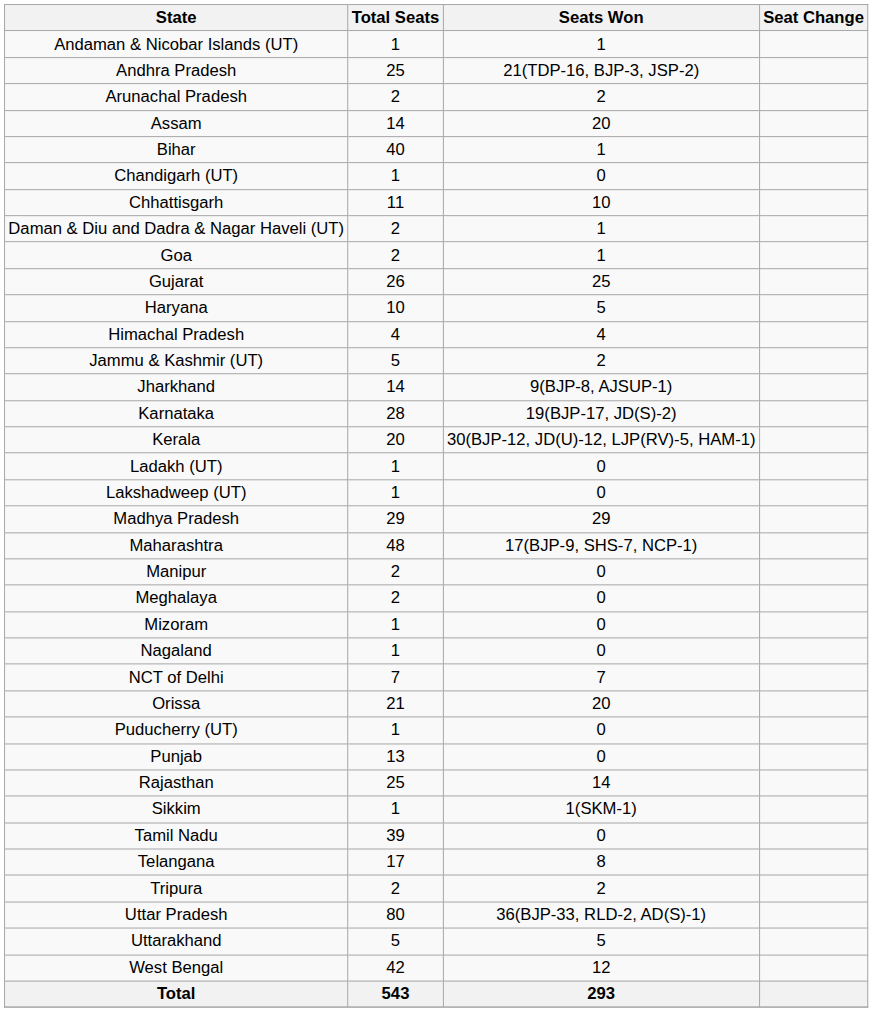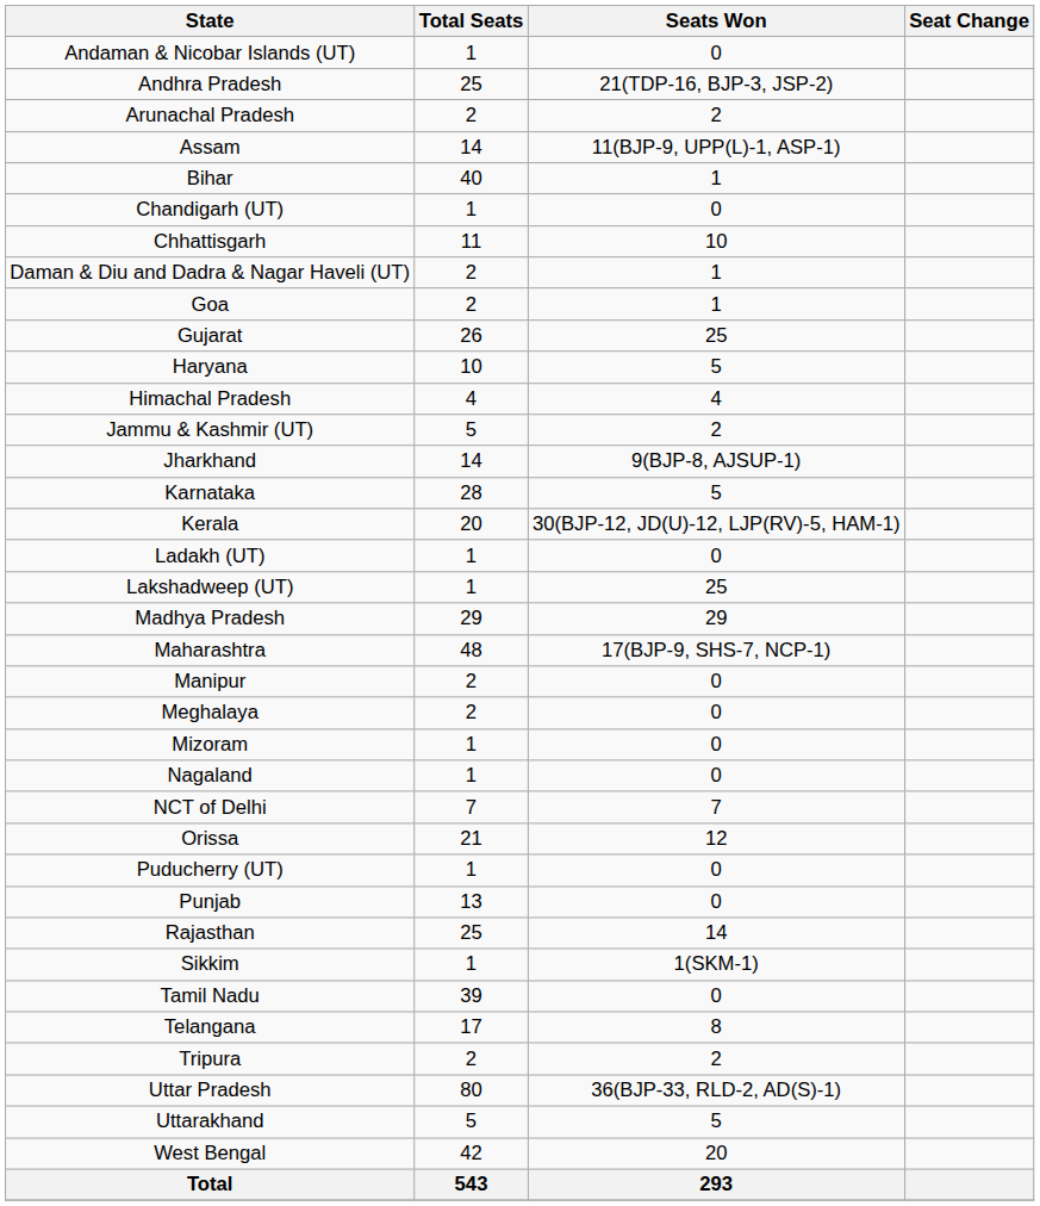 <table class="wikitable sortable" style="text-align:center">
 <tr>
 <th>State</th>
 <th>Total Seats</th>
 <th>Seats Won</th>
 <th>Seat Change</th>
 </tr>
 <tr>
 <td>Andaman & Nicobar Islands (UT)</td>
 <td>1</td>
-<td>1</td>
+<td>0</td>
 <td></td>
 </tr>
 <tr>
 <td>Andhra Pradesh</td>
 <td>25</td>
 <td>21(TDP-16, BJP-3, JSP-2)</td>
 <td></td>
 </tr>
 <tr>
 <td>Arunachal Pradesh</td>
 <td>2</td>
 <td>2</td>
 <td></td>
 </tr>
 <tr>
 <td>Assam</td>
 <td>14</td>
-<td>20</td>
+<td>11(BJP-9, UPP(L)-1, ASP-1)</td>
 <td></td>
 </tr>
 <tr>
 <td>Bihar</td>
 <td>40</td>
 <td>1</td>
 <td></td>
 </tr>
 <tr>
 <td>Chandigarh (UT)</td>
 <td>1</td>
 <td>0</td>
 <td></td>
 </tr>
 <tr>
 <td>Chhattisgarh</td>
 <td>11</td>
 <td>10</td>
 <td></td>
 </tr>
 <tr>
 <td>Daman & Diu and Dadra & Nagar Haveli (UT)</td>
 <td>2</td>
 <td>1</td>
 <td></td>
 </tr>
 <tr>
 <td>Goa</td>
 <td>2</td>
 <td>1</td>
 <td></td>
 </tr>
 <tr>
 <td>Gujarat</td>
 <td>26</td>
 <td>25</td>
 <td></td>
 </tr>
 <tr>
 <td>Haryana</td>
 <td>10</td>
 <td>5</td>
 <td></td>
 </tr>
 <tr>
 <td>Himachal Pradesh</td>
 <td>4</td>
 <td>4</td>
 <td></td>
 </tr>
 <tr>
 <td>Jammu & Kashmir (UT)</td>
 <td>5</td>
 <td>2</td>
 <td></td>
 </tr>
 <tr>
 <td>Jharkhand</td>
 <td>14</td>
 <td>9(BJP-8, AJSUP-1)</td>
 <td></td>
 </tr>
 <tr>
 <td>Karnataka</td>
 <td>28</td>
-<td>19(BJP-17, JD(S)-2)</td>
+<td>5</td>
 <td></td>
 </tr>
 <tr>
 <td>Kerala</td>
 <td>20</td>
 <td>30(BJP-12, JD(U)-12, LJP(RV)-5, HAM-1)</td>
 <td></td>
 </tr>
 <tr>
 <td>Ladakh (UT)</td>
 <td>1</td>
 <td>0</td>
 <td></td>
 </tr>
 <tr>
 <td>Lakshadweep (UT)</td>
 <td>1</td>
-<td>0</td>
+<td>25</td>
 <td></td>
 </tr>
 <tr>
 <td>Madhya Pradesh</td>
 <td>29</td>
 <td>29</td>
 <td></td>
 </tr>
 <tr>
 <td>Maharashtra</td>
 <td>48</td>
 <td>17(BJP-9, SHS-7, NCP-1)</td>
 <td></td>
 </tr>
 <tr>
 <td>Manipur</td>
 <td>2</td>
 <td>0</td>
 <td></td>
 </tr>
 <tr>
 <td>Meghalaya</td>
 <td>2</td>
 <td>0</td>
 <td></td>
 </tr>
 <tr>
 <td>Mizoram</td>
 <td>1</td>
 <td>0</td>
 <td></td>
 </tr>
 <tr>
 <td>Nagaland</td>
 <td>1</td>
 <td>0</td>
 <td></td>
 </tr>
 <tr>
 <td>NCT of Delhi</td>
 <td>7</td>
 <td>7</td>
 <td></td>
 </tr>
 <tr>
 <td>Orissa</td>
 <td>21</td>
-<td>20</td>
+<td>12</td>
 <td></td>
 </tr>
 <tr>
 <td>Puducherry (UT)</td>
 <td>1</td>
 <td>0</td>
 <td></td>
 </tr>
 <tr>
 <td>Punjab</td>
 <td>13</td>
 <td>0</td>
 <td></td>
 </tr>
 <tr>
 <td>Rajasthan</td>
 <td>25</td>
 <td>14</td>
 <td></td>
 </tr>
 <tr>
 <td>Sikkim</td>
 <td>1</td>
 <td>1(SKM-1)</td>
 <td></td>
 </tr>
 <tr>
 <td>Tamil Nadu</td>
 <td>39</td>
 <td>0</td>
 <td></td>
 </tr>
 <tr>
 <td>Telangana</td>
 <td>17</td>
 <td>8</td>
 <td></td>
 </tr>
 <tr>
 <td>Tripura</td>
 <td>2</td>
 <td>2</td>
 <td></td>
 </tr>
 <tr>
 <td>Uttar Pradesh</td>
 <td>80</td>
 <td>36(BJP-33, RLD-2, AD(S)-1)</td>
 <td></td>
 </tr>
 <tr>
 <td>Uttarakhand</td>
 <td>5</td>
 <td>5</td>
 <td></td>
 </tr>
 <tr>
 <td>West Bengal</td>
 <td>42</td>
-<td>12</td>
+<td>20</td>
 <td></td>
 </tr>
 <tr>
 <th>Total</th>
 <th>543</th>
 <th>293</th>
 <th></th>
 </tr>
 <tr>
 </tr>
 </table>
